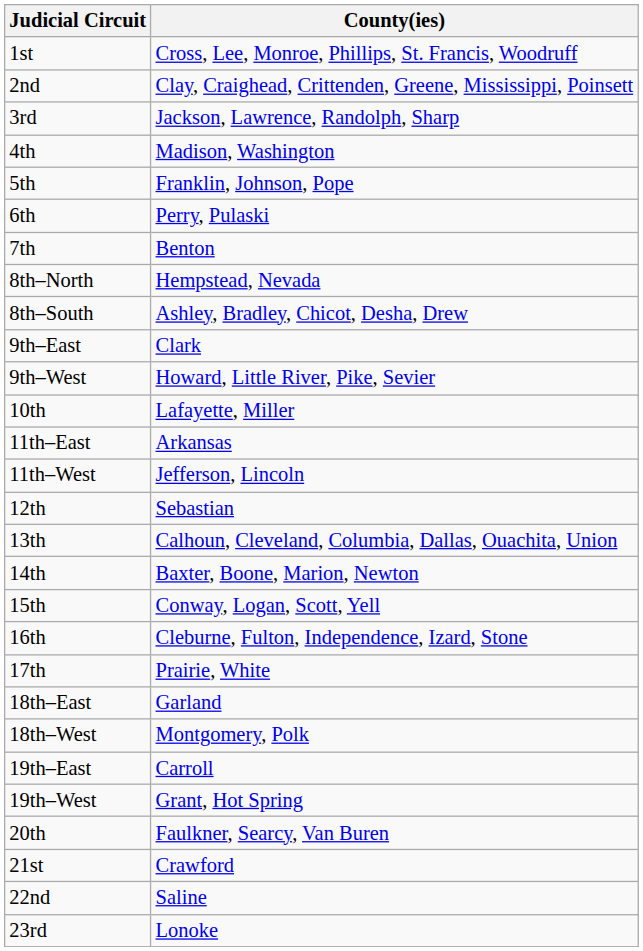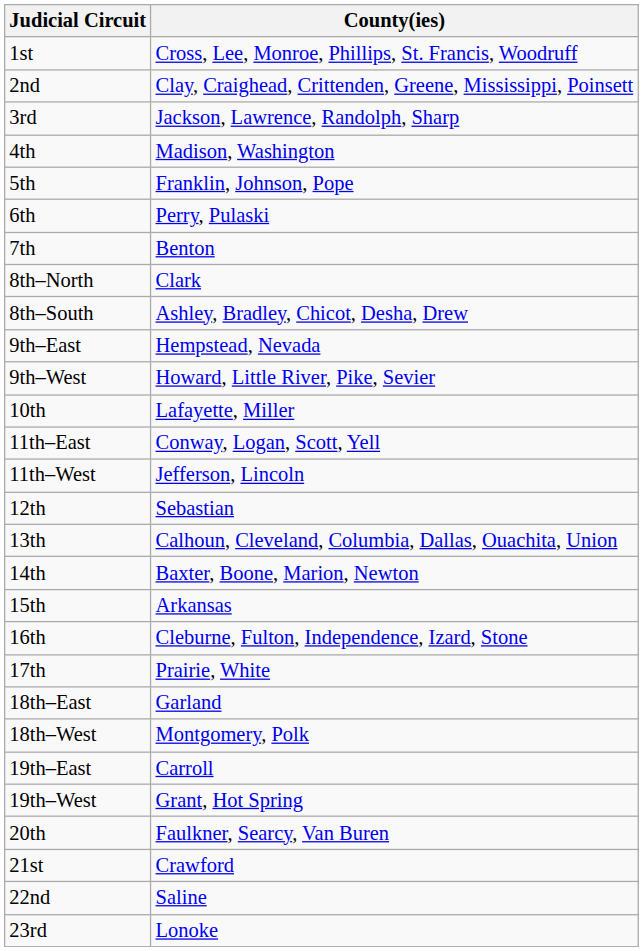 <table class="wikitable">
 <tr>
 <th>Judicial Circuit</th>
 <th>County(ies)</th>
 </tr>
 <tr>
 <td>1st</td>
 <td><a href='#'>Cross</a>, <a href='#'>Lee</a>, <a href='#'>Monroe</a>, <a href='#'>Phillips</a>, <a href='#'>St. Francis</a>, <a href='#'>Woodruff</a></td>
 </tr>
 <tr>
 <td>2nd</td>
 <td><a href='#'>Clay</a>, <a href='#'>Craighead</a>, <a href='#'>Crittenden</a>, <a href='#'>Greene</a>, <a href='#'>Mississippi</a>, <a href='#'>Poinsett</a></td>
 </tr>
 <tr>
 <td>3rd</td>
 <td><a href='#'>Jackson</a>, <a href='#'>Lawrence</a>, <a href='#'>Randolph</a>, <a href='#'>Sharp</a></td>
 </tr>
 <tr>
 <td>4th</td>
 <td><a href='#'>Madison</a>, <a href='#'>Washington</a></td>
 </tr>
 <tr>
 <td>5th</td>
 <td><a href='#'>Franklin</a>, <a href='#'>Johnson</a>, <a href='#'>Pope</a></td>
 </tr>
 <tr>
 <td>6th</td>
 <td><a href='#'>Perry</a>, <a href='#'>Pulaski</a></td>
 </tr>
 <tr>
 <td>7th</td>
 <td><a href='#'>Benton</a></td>
 </tr>
 <tr>
 <td>8th–North</td>
-<td><a href='#'>Hempstead</a>, <a href='#'>Nevada</a></td>
+<td><a href='#'>Clark</a></td>
 </tr>
 <tr>
 <td>8th–South</td>
 <td><a href='#'>Ashley</a>, <a href='#'>Bradley</a>, <a href='#'>Chicot</a>, <a href='#'>Desha</a>, <a href='#'>Drew</a></td>
 </tr>
 <tr>
 <td>9th–East</td>
-<td><a href='#'>Clark</a></td>
+<td><a href='#'>Hempstead</a>, <a href='#'>Nevada</a></td>
 </tr>
 <tr>
 <td>9th–West</td>
 <td><a href='#'>Howard</a>, <a href='#'>Little River</a>, <a href='#'>Pike</a>, <a href='#'>Sevier</a></td>
 </tr>
 <tr>
 <td>10th</td>
 <td><a href='#'>Lafayette</a>, <a href='#'>Miller</a></td>
 </tr>
 <tr>
 <td>11th–East</td>
-<td><a href='#'>Arkansas</a></td>
+<td><a href='#'>Conway</a>, <a href='#'>Logan</a>, <a href='#'>Scott</a>, <a href='#'>Yell</a></td>
 </tr>
 <tr>
 <td>11th–West</td>
 <td><a href='#'>Jefferson</a>, <a href='#'>Lincoln</a></td>
 </tr>
 <tr>
 <td>12th</td>
 <td><a href='#'>Sebastian</a></td>
 </tr>
 <tr>
 <td>13th</td>
 <td><a href='#'>Calhoun</a>, <a href='#'>Cleveland</a>, <a href='#'>Columbia</a>, <a href='#'>Dallas</a>, <a href='#'>Ouachita</a>, <a href='#'>Union</a></td>
 </tr>
 <tr>
 <td>14th</td>
 <td><a href='#'>Baxter</a>, <a href='#'>Boone</a>, <a href='#'>Marion</a>, <a href='#'>Newton</a></td>
 </tr>
 <tr>
 <td>15th</td>
-<td><a href='#'>Conway</a>, <a href='#'>Logan</a>, <a href='#'>Scott</a>, <a href='#'>Yell</a></td>
+<td><a href='#'>Arkansas</a></td>
 </tr>
 <tr>
 <td>16th</td>
 <td><a href='#'>Cleburne</a>, <a href='#'>Fulton</a>, <a href='#'>Independence</a>, <a href='#'>Izard</a>, <a href='#'>Stone</a></td>
 </tr>
 <tr>
 <td>17th</td>
 <td><a href='#'>Prairie</a>, <a href='#'>White</a></td>
 </tr>
 <tr>
 <td>18th–East</td>
 <td><a href='#'>Garland</a></td>
 </tr>
 <tr>
 <td>18th–West</td>
 <td><a href='#'>Montgomery</a>, <a href='#'>Polk</a></td>
 </tr>
 <tr>
 <td>19th–East</td>
 <td><a href='#'>Carroll</a></td>
 </tr>
 <tr>
 <td>19th–West</td>
 <td><a href='#'>Grant</a>, <a href='#'>Hot Spring</a></td>
 </tr>
 <tr>
 <td>20th</td>
 <td><a href='#'>Faulkner</a>, <a href='#'>Searcy</a>, <a href='#'>Van Buren</a></td>
 </tr>
 <tr>
 <td>21st</td>
 <td><a href='#'>Crawford</a></td>
 </tr>
 <tr>
 <td>22nd</td>
 <td><a href='#'>Saline</a></td>
 </tr>
 <tr>
 <td>23rd</td>
 <td><a href='#'>Lonoke</a></td>
 </tr>
 </table>
